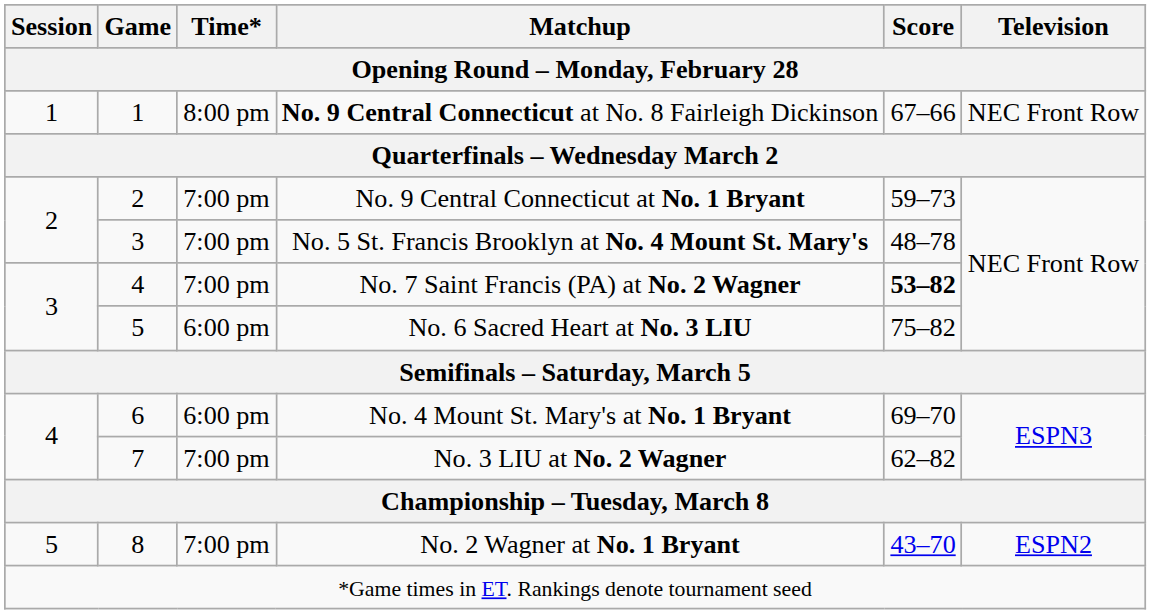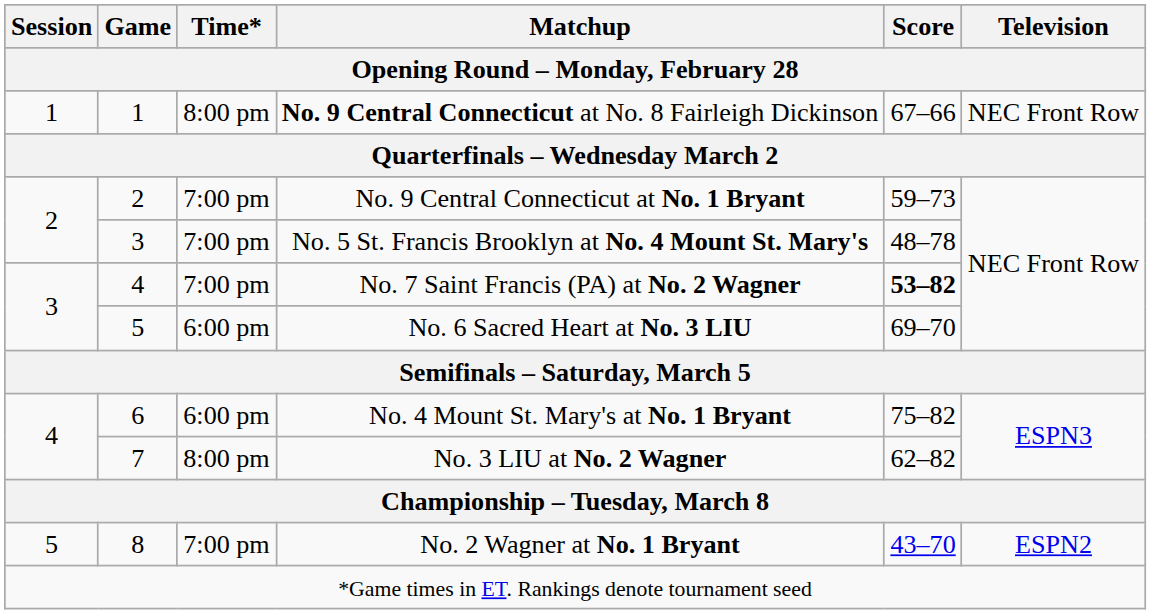 <table class="wikitable" style="font-size: 95%;text-align:center">
 <tr>
 <th>Session</th>
 <th>Game</th>
 <th>Time*</th>
 <th>Matchup</th>
 <th>Score</th>
 <th>Television</th>
 </tr>
 <tr>
 <th colspan="6">Opening Round – Monday, February 28</th>
 </tr>
 <tr>
 <td>1</td>
 <td>1</td>
 <td>8:00 pm</td>
 <td><strong>No. 9 Central Connecticut</strong> at No. 8 Fairleigh Dickinson</td>
 <td>67–66</td>
 <td>NEC Front Row</td>
 </tr>
 <tr>
 <th colspan="6">Quarterfinals – Wednesday March 2</th>
 </tr>
 <tr>
 <td rowspan="2">2</td>
 <td>2</td>
 <td>7:00 pm</td>
 <td>No. 9 Central Connecticut at <strong>No. 1 Bryant</strong></td>
 <td>59–73</td>
 <td rowspan="4">NEC Front Row</td>
 </tr>
 <tr>
 <td>3</td>
 <td>7:00 pm</td>
 <td>No. 5 St. Francis Brooklyn at <strong>No. 4 Mount St. Mary's</strong></td>
 <td>48–78</td>
 </tr>
 <tr>
 <td rowspan="2">3</td>
 <td>4</td>
 <td>7:00 pm</td>
 <td>No. 7 Saint Francis (PA) at <strong>No. 2 Wagner</strong></td>
 <td><strong>53–82</strong></td>
 </tr>
 <tr>
 <td>5</td>
 <td>6:00 pm</td>
 <td>No. 6 Sacred Heart at <strong>No. 3 LIU</strong></td>
-<td>75–82</td>
+<td>69–70</td>
 </tr>
 <tr>
 <th colspan="6">Semifinals – Saturday, March 5</th>
 </tr>
 <tr>
 <td rowspan="2">4</td>
 <td>6</td>
 <td>6:00 pm</td>
 <td>No. 4 Mount St. Mary's at <strong>No. 1 Bryant</strong></td>
-<td>69–70</td>
+<td>75–82</td>
 <td rowspan="2"><a href='#'>ESPN3</a></td>
 </tr>
 <tr>
 <td>7</td>
-<td>7:00 pm</td>
+<td>8:00 pm</td>
 <td>No. 3 LIU at <strong>No. 2 Wagner</strong></td>
 <td>62–82</td>
 </tr>
 <tr>
 <th colspan="6">Championship – Tuesday, March 8</th>
 </tr>
 <tr>
 <td>5</td>
 <td>8</td>
 <td>7:00 pm</td>
 <td>No. 2 Wagner at <strong>No. 1 Bryant</strong></td>
 <td><a href='#'>43–70</a></td>
 <td><a href='#'>ESPN2</a></td>
 </tr>
 <tr>
 <td colspan="6"><small>*Game times in <a href='#'>ET</a>. Rankings denote tournament seed</small></td>
 </tr>
 </table>
